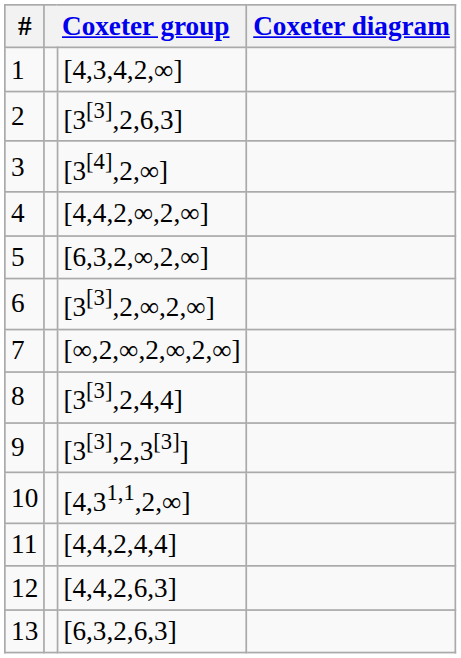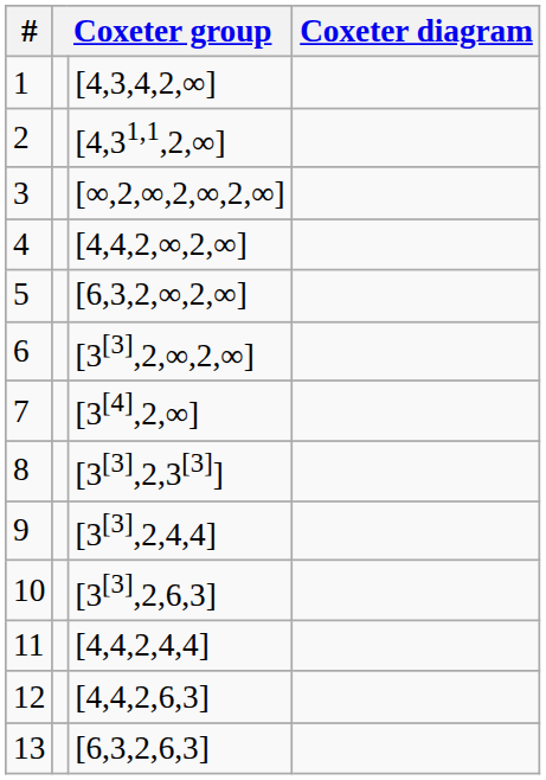 <table class=wikitable>
 <tr>
 <th>#</th>
 <th colspan=2><a href='#'>Coxeter group</a></th>
 <th><a href='#'>Coxeter diagram</a></th>
 </tr>
 <tr>
 <td>1</td>
 <td></td>
 <td>[4,3,4,2,∞]</td>
 <td></td>
 </tr>
 <tr>
 <td>2</td>
 <td></td>
-<td>[3<sup>[3]</sup>,2,6,3]</td>
+<td>[4,3<sup>1,1</sup>,2,∞]</td>
 <td></td>
 </tr>
 <tr>
 <td>3</td>
 <td></td>
-<td>[3<sup>[4]</sup>,2,∞]</td>
+<td>[∞,2,∞,2,∞,2,∞]</td>
 <td></td>
 </tr>
 <tr>
 <td>4</td>
 <td></td>
 <td>[4,4,2,∞,2,∞]</td>
 <td></td>
 </tr>
 <tr>
 <td>5</td>
 <td></td>
 <td>[6,3,2,∞,2,∞]</td>
 <td></td>
 </tr>
 <tr>
 <td>6</td>
 <td></td>
 <td>[3<sup>[3]</sup>,2,∞,2,∞]</td>
 <td></td>
 </tr>
 <tr>
 <td>7</td>
 <td></td>
-<td>[∞,2,∞,2,∞,2,∞]</td>
+<td>[3<sup>[4]</sup>,2,∞]</td>
 <td></td>
 </tr>
 <tr>
 <td>8</td>
 <td></td>
-<td>[3<sup>[3]</sup>,2,4,4]</td>
+<td>[3<sup>[3]</sup>,2,3<sup>[3]</sup>]</td>
 <td></td>
 </tr>
 <tr>
 <td>9</td>
 <td></td>
-<td>[3<sup>[3]</sup>,2,3<sup>[3]</sup>]</td>
+<td>[3<sup>[3]</sup>,2,4,4]</td>
 <td></td>
 </tr>
 <tr>
 <td>10</td>
 <td></td>
-<td>[4,3<sup>1,1</sup>,2,∞]</td>
+<td>[3<sup>[3]</sup>,2,6,3]</td>
 <td></td>
 </tr>
 <tr>
 <td>11</td>
 <td></td>
 <td>[4,4,2,4,4]</td>
 <td></td>
 </tr>
 <tr>
 <td>12</td>
 <td></td>
 <td>[4,4,2,6,3]</td>
 <td></td>
 </tr>
 <tr>
 <td>13</td>
 <td></td>
 <td>[6,3,2,6,3]</td>
 <td></td>
 </tr>
 </table>
